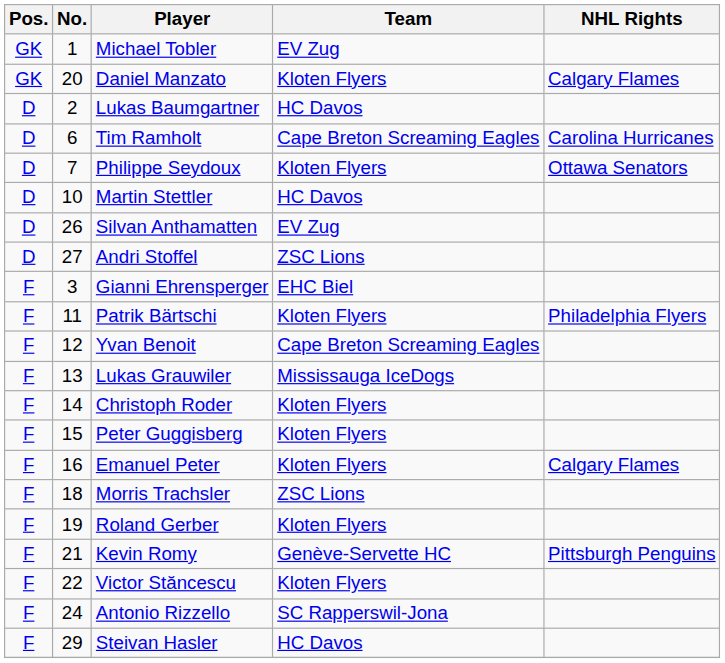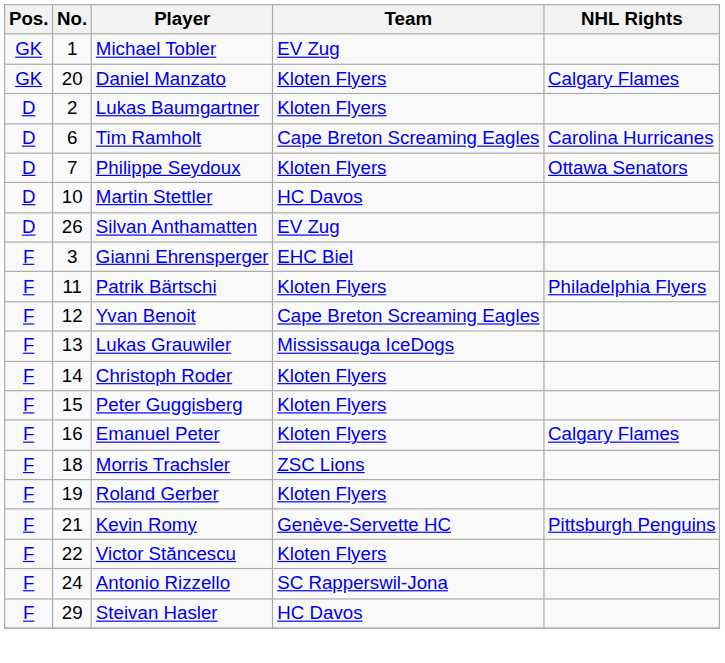 <table class="wikitable sortable">
 <tr>
 <th>Pos.</th>
 <th>No.</th>
 <th>Player</th>
 <th>Team</th>
 <th>NHL Rights</th>
 </tr>
 <tr>
 <td style="text-align:center;"><a href='#'>GK</a></td>
 <td style="text-align:center;">1</td>
 <td><a href='#'>Michael Tobler</a></td>
 <td> <a href='#'>EV Zug</a></td>
 <td></td>
 </tr>
 <tr>
 <td style="text-align:center;"><a href='#'>GK</a></td>
 <td style="text-align:center;">20</td>
 <td><a href='#'>Daniel Manzato</a></td>
 <td> <a href='#'>Kloten Flyers</a></td>
 <td><a href='#'>Calgary Flames</a></td>
 </tr>
 <tr>
 <td style="text-align:center;"><a href='#'>D</a></td>
 <td style="text-align:center;">2</td>
 <td><a href='#'>Lukas Baumgartner</a></td>
-<td> <a href='#'>HC Davos</a></td>
+<td> <a href='#'>Kloten Flyers</a></td>
 <td></td>
 </tr>
 <tr>
 <td style="text-align:center;"><a href='#'>D</a></td>
 <td style="text-align:center;">6</td>
 <td><a href='#'>Tim Ramholt</a></td>
 <td> <a href='#'>Cape Breton Screaming Eagles</a></td>
 <td><a href='#'>Carolina Hurricanes</a></td>
 </tr>
 <tr>
 <td style="text-align:center;"><a href='#'>D</a></td>
 <td style="text-align:center;">7</td>
 <td><a href='#'>Philippe Seydoux</a></td>
 <td> <a href='#'>Kloten Flyers</a></td>
 <td><a href='#'>Ottawa Senators</a></td>
 </tr>
 <tr>
 <td style="text-align:center;"><a href='#'>D</a></td>
 <td style="text-align:center;">10</td>
 <td><a href='#'>Martin Stettler</a></td>
 <td> <a href='#'>HC Davos</a></td>
 <td></td>
 </tr>
 <tr>
 <td style="text-align:center;"><a href='#'>D</a></td>
 <td style="text-align:center;">26</td>
 <td><a href='#'>Silvan Anthamatten</a></td>
 <td> <a href='#'>EV Zug</a></td>
-<td></td>
-</tr>
-<tr>
-<td style="text-align:center;"><a href='#'>D</a></td>
-<td style="text-align:center;">27</td>
-<td><a href='#'>Andri Stoffel</a></td>
-<td> <a href='#'>ZSC Lions</a></td>
 <td></td>
 </tr>
 <tr>
 <td style="text-align:center;"><a href='#'>F</a></td>
 <td style="text-align:center;">3</td>
 <td><a href='#'>Gianni Ehrensperger</a></td>
 <td> <a href='#'>EHC Biel</a></td>
 <td></td>
 </tr>
 <tr>
 <td style="text-align:center;"><a href='#'>F</a></td>
 <td style="text-align:center;">11</td>
 <td><a href='#'>Patrik Bärtschi</a></td>
 <td> <a href='#'>Kloten Flyers</a></td>
 <td><a href='#'>Philadelphia Flyers</a></td>
 </tr>
 <tr>
 <td style="text-align:center;"><a href='#'>F</a></td>
 <td style="text-align:center;">12</td>
 <td><a href='#'>Yvan Benoit</a></td>
 <td> <a href='#'>Cape Breton Screaming Eagles</a></td>
 <td></td>
 </tr>
 <tr>
 <td style="text-align:center;"><a href='#'>F</a></td>
 <td style="text-align:center;">13</td>
 <td><a href='#'>Lukas Grauwiler</a></td>
 <td> <a href='#'>Mississauga IceDogs</a></td>
 <td></td>
 </tr>
 <tr>
 <td style="text-align:center;"><a href='#'>F</a></td>
 <td style="text-align:center;">14</td>
 <td><a href='#'>Christoph Roder</a></td>
 <td> <a href='#'>Kloten Flyers</a></td>
 <td></td>
 </tr>
 <tr>
 <td style="text-align:center;"><a href='#'>F</a></td>
 <td style="text-align:center;">15</td>
 <td><a href='#'>Peter Guggisberg</a></td>
 <td> <a href='#'>Kloten Flyers</a></td>
 <td></td>
 </tr>
 <tr>
 <td style="text-align:center;"><a href='#'>F</a></td>
 <td style="text-align:center;">16</td>
 <td><a href='#'>Emanuel Peter</a></td>
 <td> <a href='#'>Kloten Flyers</a></td>
 <td><a href='#'>Calgary Flames</a></td>
 </tr>
 <tr>
 <td style="text-align:center;"><a href='#'>F</a></td>
 <td style="text-align:center;">18</td>
 <td><a href='#'>Morris Trachsler</a></td>
 <td> <a href='#'>ZSC Lions</a></td>
 <td></td>
 </tr>
 <tr>
 <td style="text-align:center;"><a href='#'>F</a></td>
 <td style="text-align:center;">19</td>
 <td><a href='#'>Roland Gerber</a></td>
 <td> <a href='#'>Kloten Flyers</a></td>
 <td></td>
 </tr>
 <tr>
 <td style="text-align:center;"><a href='#'>F</a></td>
 <td style="text-align:center;">21</td>
 <td><a href='#'>Kevin Romy</a></td>
 <td> <a href='#'>Genève-Servette HC</a></td>
 <td><a href='#'>Pittsburgh Penguins</a></td>
 </tr>
 <tr>
 <td style="text-align:center;"><a href='#'>F</a></td>
 <td style="text-align:center;">22</td>
 <td><a href='#'>Victor Stăncescu</a></td>
 <td> <a href='#'>Kloten Flyers</a></td>
 <td></td>
 </tr>
 <tr>
 <td style="text-align:center;"><a href='#'>F</a></td>
 <td style="text-align:center;">24</td>
 <td><a href='#'>Antonio Rizzello</a></td>
 <td> <a href='#'>SC Rapperswil-Jona</a></td>
 <td></td>
 </tr>
 <tr>
 <td style="text-align:center;"><a href='#'>F</a></td>
 <td style="text-align:center;">29</td>
 <td><a href='#'>Steivan Hasler</a></td>
 <td> <a href='#'>HC Davos</a></td>
 <td></td>
 </tr>
 <tr>
 </tr>
 </table>
